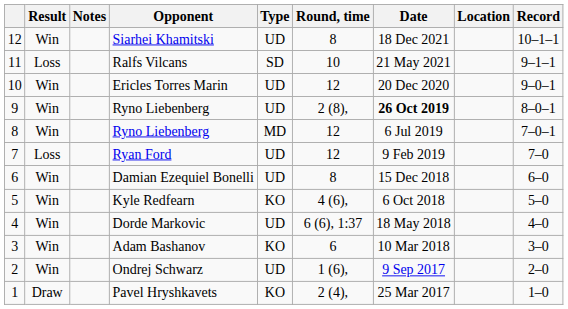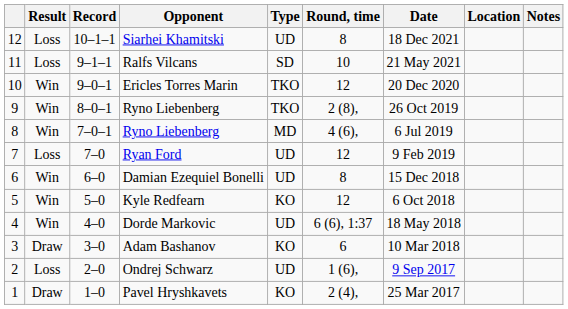 <table class="wikitable" style="text-align:center; font-size:95%">
 <tr>
 <th></th>
 <th>Result</th>
-<th>Notes</th>
+<th>Record</th>
 <th>Opponent</th>
 <th>Type</th>
 <th>Round, time</th>
 <th>Date</th>
 <th>Location</th>
-<th>Record</th>
+<th>Notes</th>
 </tr>
 <tr>
 <td>12</td>
-<td>Win</td>
-<td align=left></td>
+<td>Loss</td>
+<td>10–1–1</td>
 <td align=left> <a href='#'>Siarhei Khamitski</a></td>
 <td>UD</td>
 <td>8</td>
 <td>18 Dec 2021</td>
 <td align=left> </td>
-<td>10–1–1</td>
+<td align=left></td>
 </tr>
 <tr>
 <td>11</td>
 <td>Loss</td>
-<td align=left></td>
+<td>9–1–1</td>
 <td align=left> Ralfs Vilcans</td>
 <td>SD</td>
 <td>10</td>
 <td>21 May 2021</td>
 <td align=left> </td>
-<td>9–1–1</td>
+<td align=left></td>
 </tr>
 <tr>
 <td>10</td>
 <td>Win</td>
-<td></td>
+<td>9–0–1</td>
 <td align=left> Ericles Torres Marin</td>
-<td>UD</td>
+<td>TKO</td>
 <td>12</td>
 <td>20 Dec 2020</td>
 <td align=left> </td>
-<td>9–0–1</td>
+<td></td>
 </tr>
 <tr>
 <td>9</td>
 <td>Win</td>
+<td>8–0–1</td>
+<td align=left> Ryno Liebenberg</td>
+<td>TKO</td>
+<td>2 (8), </td>
+<td>26 Oct 2019</td>
+<td align=left> </td>
 <td align=left></td>
-<td align=left> Ryno Liebenberg</td>
-<td>UD</td>
-<td>2 (8), </td>
-<td><strong>26 Oct 2019</strong></td>
-<td align=left> </td>
-<td>8–0–1</td>
 </tr>
 <tr>
 <td>8</td>
 <td>Win</td>
-<td align=left></td>
+<td>7–0–1</td>
 <td align=left> <a href='#'>Ryno Liebenberg</a></td>
 <td>MD</td>
-<td>12</td>
+<td>4 (6), </td>
 <td>6 Jul 2019</td>
 <td align=left> </td>
-<td>7–0–1</td>
+<td align=left></td>
 </tr>
 <tr>
 <td>7</td>
 <td>Loss</td>
-<td align=left></td>
+<td>7–0</td>
 <td align=left> <a href='#'>Ryan Ford</a></td>
 <td>UD</td>
 <td>12</td>
 <td>9 Feb 2019</td>
 <td align=left> </td>
-<td>7–0</td>
+<td align=left></td>
 </tr>
 <tr>
 <td>6</td>
 <td>Win</td>
-<td></td>
+<td>6–0</td>
 <td align=left> Damian Ezequiel Bonelli</td>
 <td>UD</td>
 <td>8</td>
 <td>15 Dec 2018</td>
 <td align=left> </td>
-<td>6–0</td>
+<td></td>
 </tr>
 <tr>
 <td>5</td>
 <td>Win</td>
-<td></td>
+<td>5–0</td>
 <td align=left> Kyle Redfearn</td>
 <td>KO</td>
-<td>4 (6), </td>
+<td>12</td>
 <td>6 Oct 2018</td>
 <td align=left> </td>
-<td>5–0</td>
+<td></td>
 </tr>
 <tr>
 <td>4</td>
 <td>Win</td>
-<td></td>
+<td>4–0</td>
 <td align=left> Dorde Markovic</td>
 <td>UD</td>
 <td>6 (6), 1:37</td>
 <td>18 May 2018</td>
 <td align=left> </td>
-<td>4–0</td>
+<td></td>
 </tr>
 <tr>
 <td>3</td>
-<td>Win</td>
-<td></td>
+<td>Draw</td>
+<td>3–0</td>
 <td align=left> Adam Bashanov</td>
 <td>KO</td>
 <td>6</td>
 <td>10 Mar 2018</td>
 <td align=left> </td>
-<td>3–0</td>
+<td></td>
 </tr>
 <tr>
 <td>2</td>
-<td>Win</td>
-<td></td>
+<td>Loss</td>
+<td>2–0</td>
 <td align=left> Ondrej Schwarz</td>
 <td>UD</td>
 <td>1 (6), </td>
 <td><a href='#'>9 Sep 2017</a></td>
 <td align=left> </td>
-<td>2–0</td>
+<td></td>
 </tr>
 <tr>
 <td>1</td>
 <td>Draw</td>
-<td></td>
+<td>1–0</td>
 <td align=left> Pavel Hryshkavets</td>
 <td>KO</td>
 <td>2 (4), </td>
 <td>25 Mar 2017</td>
 <td align=left> </td>
-<td>1–0</td>
+<td></td>
 </tr>
 </table>
